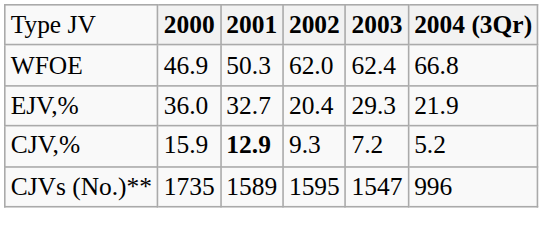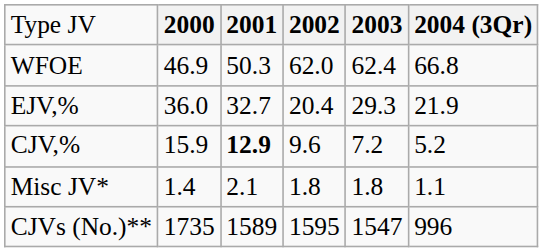 <table class="wikitable">
 <tr>
 <td>Type JV</td>
 <th>2000</th>
 <th>2001</th>
 <th>2002</th>
 <th>2003</th>
 <th>2004 (3Qr)</th>
 </tr>
 <tr>
 <td>WFOE</td>
 <td>46.9</td>
 <td>50.3</td>
 <td>62.0</td>
 <td>62.4</td>
 <td>66.8</td>
 </tr>
 <tr>
 <td>EJV,%</td>
 <td>36.0</td>
 <td>32.7</td>
 <td>20.4</td>
 <td>29.3</td>
 <td>21.9</td>
 </tr>
 <tr>
 <td>CJV,%</td>
 <td>15.9</td>
 <td><strong>12.9</strong></td>
-<td>9.3</td>
+<td>9.6</td>
 <td>7.2</td>
 <td>5.2</td>
+</tr>
+<tr>
+<td>Misc JV*</td>
+<td>1.4</td>
+<td>2.1</td>
+<td>1.8</td>
+<td>1.8</td>
+<td>1.1</td>
 </tr>
 <tr>
 <td>CJVs (No.)**</td>
 <td>1735</td>
 <td>1589</td>
 <td>1595</td>
 <td>1547</td>
 <td>996</td>
 </tr>
 </table>
